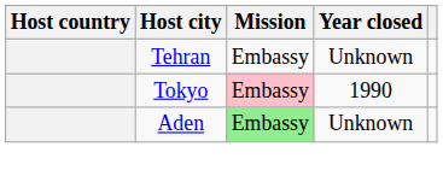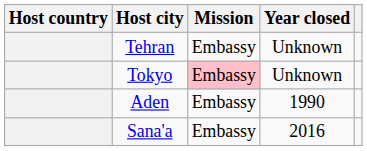 <table class="wikitable plainrowheaders" style="text-align:center;">
 <tr>
 <th scope="col">Host country</th>
 <th scope="col">Host city</th>
 <th scope="col">Mission</th>
 <th scope="col">Year closed</th>
 <th scope="col"></th>
 </tr>
 <tr>
 <th scope="row"></th>
 <td><a href='#'>Tehran</a></td>
 <td>Embassy</td>
 <td>Unknown</td>
 <td></td>
 </tr>
 <tr>
 <th scope="row"></th>
 <td><a href='#'>Tokyo</a></td>
 <td style="background: pink;">Embassy</td>
+<td>Unknown</td>
+<td></td>
+</tr>
+<tr>
+<th scope="row"></th>
+<td><a href='#'>Aden</a></td>
+<td>Embassy</td>
 <td>1990</td>
 <td></td>
 </tr>
 <tr>
 <th scope="row"></th>
-<td><a href='#'>Aden</a></td>
-<td style="background: lightgreen;">Embassy</td>
-<td>Unknown</td>
+<td><a href='#'>Sana'a</a></td>
+<td>Embassy</td>
+<td>2016</td>
 <td></td>
 </tr>
 </table>
